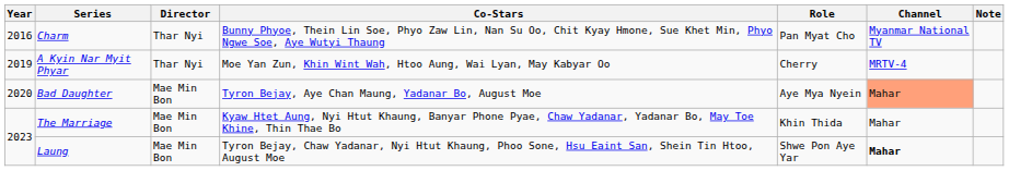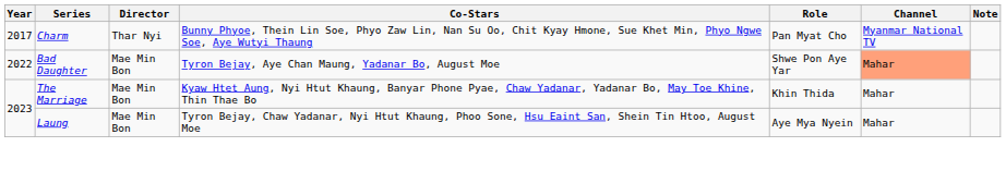 <table class="wikitable sortable">
 <tr>
 <th>Year</th>
 <th>Series</th>
 <th>Director</th>
 <th>Co-Stars</th>
 <th>Role</th>
 <th>Channel</th>
 <th>Note</th>
 </tr>
 <tr>
-<td>2016</td>
+<td>2017</td>
 <td><em><a href='#'>Charm</a></em></td>
 <td>Thar Nyi</td>
 <td><a href='#'>Bunny Phyoe</a>, Thein Lin Soe, Phyo Zaw Lin, Nan Su Oo, Chit Kyay Hmone, Sue Khet Min, <a href='#'>Phyo Ngwe Soe</a>, <a href='#'>Aye Wutyi Thaung</a></td>
 <td>Pan Myat Cho</td>
 <td><a href='#'>Myanmar National TV</a></td>
 <td></td>
 </tr>
 <tr>
-<td>2019</td>
-<td><em><a href='#'>A Kyin Nar Myit Phyar</a></em></td>
-<td>Thar Nyi</td>
-<td>Moe Yan Zun, <a href='#'>Khin Wint Wah</a>, Htoo Aung, Wai Lyan, May Kabyar Oo</td>
-<td>Cherry</td>
-<td><a href='#'>MRTV-4</a></td>
-<td></td>
-</tr>
-<tr>
-<td>2020</td>
+<td>2022</td>
 <td><em><a href='#'>Bad Daughter</a></em></td>
 <td>Mae Min Bon</td>
 <td><a href='#'>Tyron Bejay</a>, Aye Chan Maung, <a href='#'>Yadanar Bo</a>, August Moe</td>
-<td>Aye Mya Nyein</td>
+<td>Shwe Pon Aye Yar</td>
 <td style="background: lightsalmon;">Mahar</td>
 <td></td>
 </tr>
 <tr>
 <td rowspan=2>2023</td>
 <td><em><a href='#'>The Marriage</a></em></td>
 <td>Mae Min Bon</td>
 <td><a href='#'>Kyaw Htet Aung</a>, Nyi Htut Khaung, Banyar Phone Pyae, <a href='#'>Chaw Yadanar</a>, Yadanar Bo, <a href='#'>May Toe Khine</a>, Thin Thae Bo</td>
 <td>Khin Thida</td>
 <td>Mahar</td>
 <td></td>
 </tr>
 <tr>
 <td><em><a href='#'>Laung</a></em></td>
 <td>Mae Min Bon</td>
 <td>Tyron Bejay, Chaw Yadanar, Nyi Htut Khaung, Phoo Sone, <a href='#'>Hsu Eaint San</a>, Shein Tin Htoo, August Moe</td>
-<td>Shwe Pon Aye Yar</td>
-<td><strong>Mahar</strong></td>
+<td>Aye Mya Nyein</td>
+<td>Mahar</td>
 <td></td>
 </tr>
 </table>
